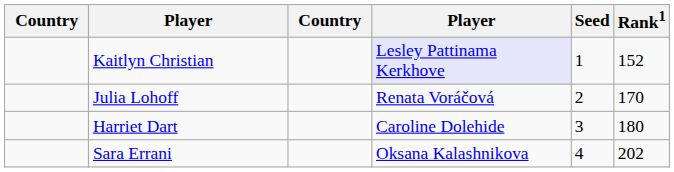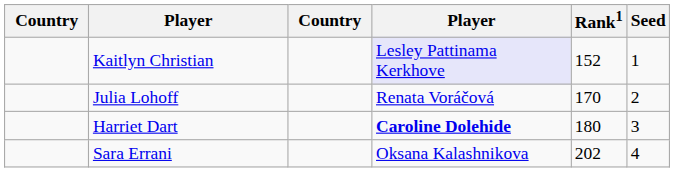 <table class="sortable wikitable">
 <tr>
 <th width="70">Country</th>
 <th width="175">Player</th>
 <th width="70">Country</th>
 <th width="175">Player</th>
+<th>Rank<sup>1</sup></th>
 <th>Seed</th>
-<th>Rank<sup>1</sup></th>
 </tr>
 <tr>
 <td></td>
 <td><a href='#'>Kaitlyn Christian</a></td>
 <td></td>
 <td style="background: lavender;"><a href='#'>Lesley Pattinama Kerkhove</a></td>
+<td>152</td>
 <td>1</td>
-<td>152</td>
 </tr>
 <tr>
 <td></td>
 <td><a href='#'>Julia Lohoff</a></td>
 <td></td>
 <td><a href='#'>Renata Voráčová</a></td>
+<td>170</td>
 <td>2</td>
-<td>170</td>
 </tr>
 <tr>
 <td></td>
 <td><a href='#'>Harriet Dart</a></td>
 <td></td>
-<td><a href='#'>Caroline Dolehide</a></td>
+<td><strong><a href='#'>Caroline Dolehide</a></strong></td>
+<td>180</td>
 <td>3</td>
-<td>180</td>
 </tr>
 <tr>
 <td></td>
 <td><a href='#'>Sara Errani</a></td>
 <td></td>
 <td><a href='#'>Oksana Kalashnikova</a></td>
+<td>202</td>
 <td>4</td>
-<td>202</td>
 </tr>
 </table>
